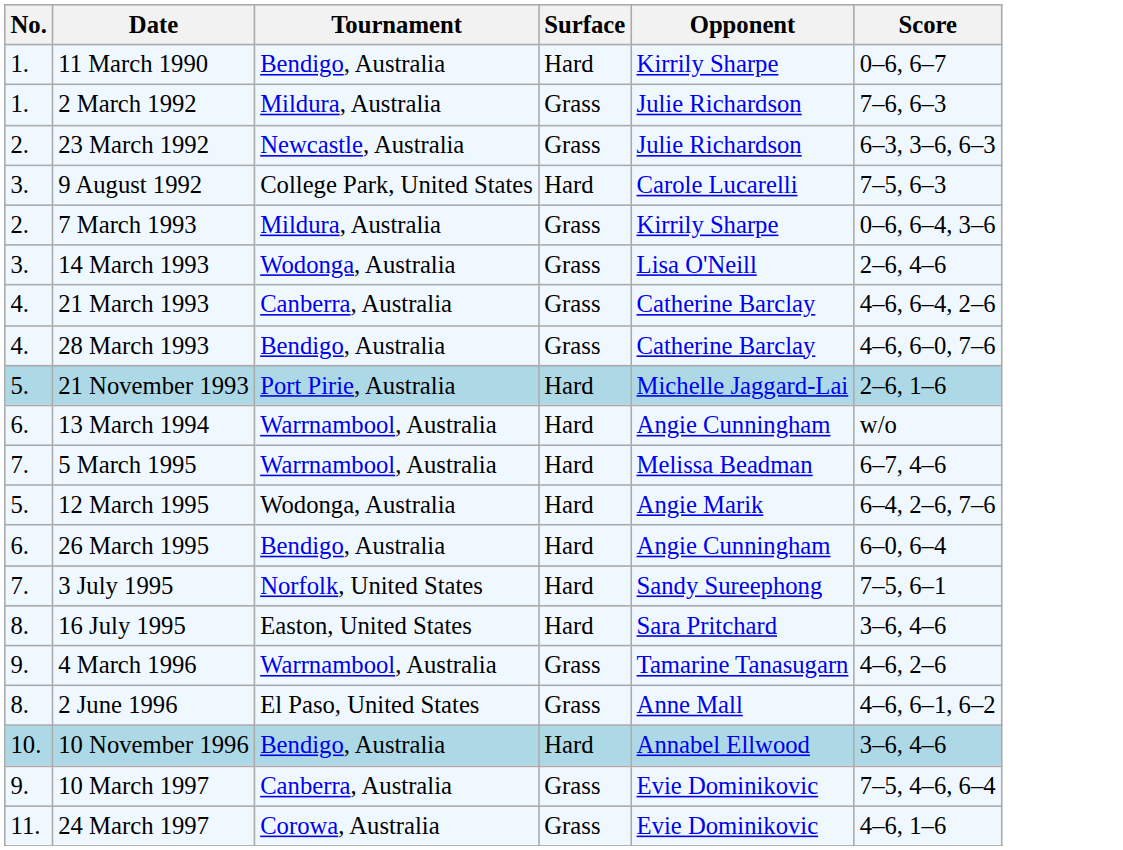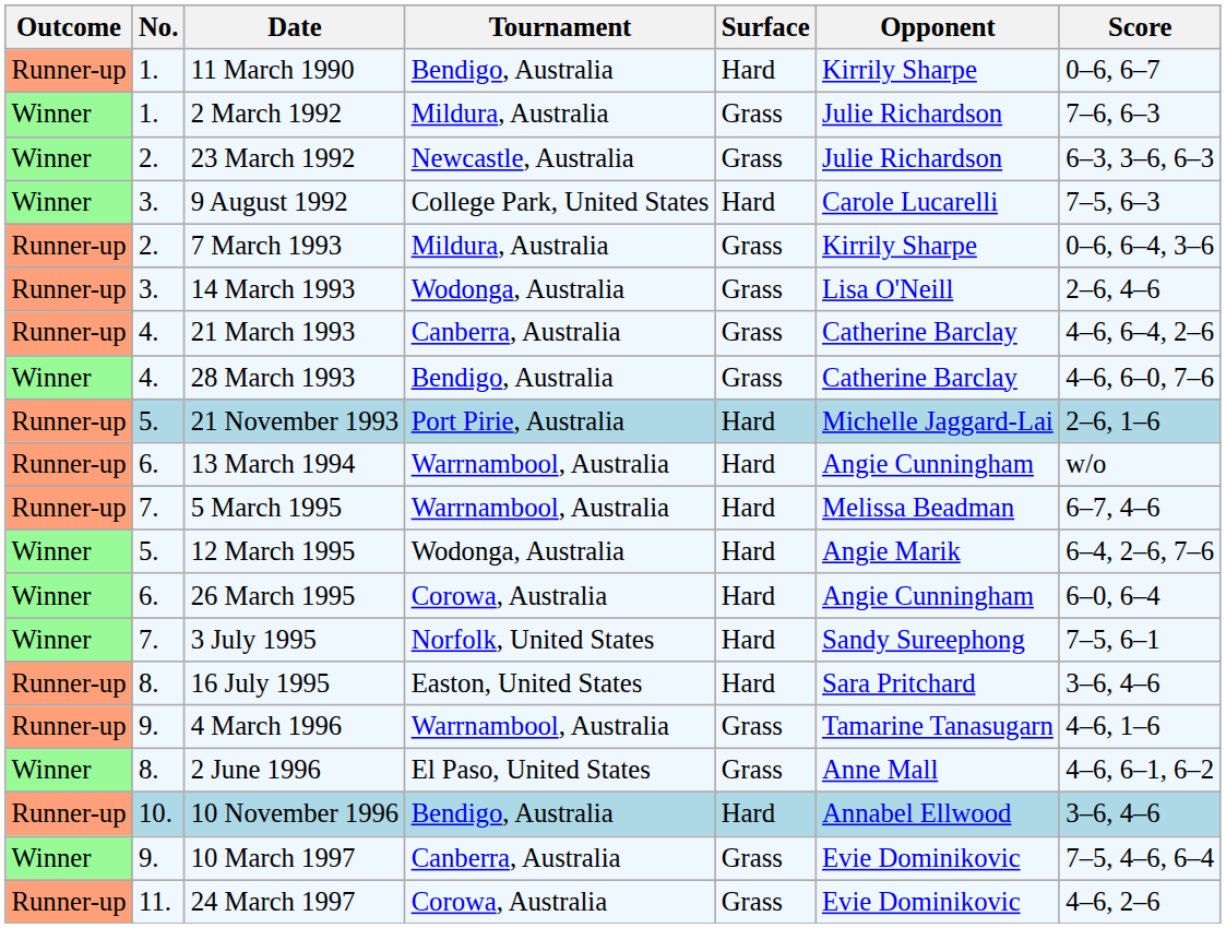 <table class="sortable wikitable" style="font-size:97%;">
 <tr>
+<th>Outcome</th>
 <th>No.</th>
 <th>Date</th>
 <th>Tournament</th>
 <th>Surface</th>
 <th>Opponent</th>
 <th>Score</th>
 </tr>
 <tr bgcolor="#f0f8ff">
+<td style="background:#ffa07a;">Runner-up</td>
 <td>1.</td>
 <td>11 March 1990</td>
 <td><a href='#'>Bendigo</a>, Australia</td>
 <td>Hard</td>
 <td> <a href='#'>Kirrily Sharpe</a></td>
 <td>0–6, 6–7</td>
 </tr>
 <tr bgcolor="#f0f8ff">
+<td bgcolor="98FB98">Winner</td>
 <td>1.</td>
 <td>2 March 1992</td>
 <td><a href='#'>Mildura</a>, Australia</td>
 <td>Grass</td>
 <td> <a href='#'>Julie Richardson</a></td>
 <td>7–6, 6–3</td>
 </tr>
 <tr bgcolor="#f0f8ff">
+<td bgcolor="98FB98">Winner</td>
 <td>2.</td>
 <td>23 March 1992</td>
 <td><a href='#'>Newcastle</a>, Australia</td>
 <td>Grass</td>
 <td> <a href='#'>Julie Richardson</a></td>
 <td>6–3, 3–6, 6–3</td>
 </tr>
 <tr bgcolor="#f0f8ff">
+<td bgcolor="98FB98">Winner</td>
 <td>3.</td>
 <td>9 August 1992</td>
 <td>College Park, United States</td>
 <td>Hard</td>
 <td> <a href='#'>Carole Lucarelli</a></td>
 <td>7–5, 6–3</td>
 </tr>
 <tr bgcolor="#f0f8ff">
+<td style="background:#ffa07a;">Runner-up</td>
 <td>2.</td>
 <td>7 March 1993</td>
 <td><a href='#'>Mildura</a>, Australia</td>
 <td>Grass</td>
 <td> <a href='#'>Kirrily Sharpe</a></td>
 <td>0–6, 6–4, 3–6</td>
 </tr>
 <tr bgcolor=f0f8ff>
+<td style="background:#ffa07a;">Runner-up</td>
 <td>3.</td>
 <td>14 March 1993</td>
 <td><a href='#'>Wodonga</a>, Australia</td>
 <td>Grass</td>
 <td> <a href='#'>Lisa O'Neill</a></td>
 <td>2–6, 4–6</td>
 </tr>
 <tr bgcolor="#f0f8ff">
+<td style="background:#ffa07a;">Runner-up</td>
 <td>4.</td>
 <td>21 March 1993</td>
 <td><a href='#'>Canberra</a>, Australia</td>
 <td>Grass</td>
 <td> <a href='#'>Catherine Barclay</a></td>
 <td>4–6, 6–4, 2–6</td>
 </tr>
 <tr bgcolor="#f0f8ff">
+<td bgcolor="98FB98">Winner</td>
 <td>4.</td>
 <td>28 March 1993</td>
 <td><a href='#'>Bendigo</a>, Australia</td>
 <td>Grass</td>
 <td> <a href='#'>Catherine Barclay</a></td>
 <td>4–6, 6–0, 7–6</td>
 </tr>
 <tr bgcolor=lightblue>
+<td style="background:#ffa07a;">Runner-up</td>
 <td>5.</td>
 <td>21 November 1993</td>
 <td><a href='#'>Port Pirie</a>, Australia</td>
 <td>Hard</td>
 <td> <a href='#'>Michelle Jaggard-Lai</a></td>
 <td>2–6, 1–6</td>
 </tr>
 <tr style="background:#f0f8ff;">
+<td style="background:#ffa07a;">Runner-up</td>
 <td>6.</td>
 <td>13 March 1994</td>
 <td><a href='#'>Warrnambool</a>, Australia</td>
 <td>Hard</td>
 <td> <a href='#'>Angie Cunningham</a></td>
 <td>w/o</td>
 </tr>
 <tr style="background:#f0f8ff;">
+<td style="background:#ffa07a;">Runner-up</td>
 <td>7.</td>
 <td>5 March 1995</td>
 <td><a href='#'>Warrnambool</a>, Australia</td>
 <td>Hard</td>
 <td> <a href='#'>Melissa Beadman</a></td>
 <td>6–7, 4–6</td>
 </tr>
 <tr bgcolor="#f0f8ff">
+<td bgcolor="98FB98">Winner</td>
 <td>5.</td>
 <td>12 March 1995</td>
 <td>Wodonga, Australia</td>
 <td>Hard</td>
 <td> <a href='#'>Angie Marik</a></td>
 <td>6–4, 2–6, 7–6</td>
 </tr>
 <tr style="background:#f0f8ff;">
+<td bgcolor="98FB98">Winner</td>
 <td>6.</td>
 <td>26 March 1995</td>
-<td><a href='#'>Bendigo</a>, Australia</td>
+<td><a href='#'>Corowa</a>, Australia</td>
 <td>Hard</td>
 <td> <a href='#'>Angie Cunningham</a></td>
 <td>6–0, 6–4</td>
 </tr>
 <tr bgcolor="#f0f8ff">
+<td bgcolor="98FB98">Winner</td>
 <td>7.</td>
 <td>3 July 1995</td>
 <td><a href='#'>Norfolk</a>, United States</td>
 <td>Hard</td>
 <td> <a href='#'>Sandy Sureephong</a></td>
 <td>7–5, 6–1</td>
 </tr>
 <tr style="background:#f0f8ff;">
+<td style="background:#ffa07a;">Runner-up</td>
 <td>8.</td>
 <td>16 July 1995</td>
 <td>Easton, United States</td>
 <td>Hard</td>
 <td> <a href='#'>Sara Pritchard</a></td>
 <td>3–6, 4–6</td>
 </tr>
 <tr style="background:#f0f8ff;">
+<td style="background:#ffa07a;">Runner-up</td>
 <td>9.</td>
 <td>4 March 1996</td>
 <td><a href='#'>Warrnambool</a>, Australia</td>
 <td>Grass</td>
 <td> <a href='#'>Tamarine Tanasugarn</a></td>
-<td>4–6, 2–6</td>
+<td>4–6, 1–6</td>
 </tr>
 <tr style="background:#f0f8ff;">
+<td bgcolor="98FB98">Winner</td>
 <td>8.</td>
 <td>2 June 1996</td>
 <td>El Paso, United States</td>
 <td>Grass</td>
 <td> <a href='#'>Anne Mall</a></td>
 <td>4–6, 6–1, 6–2</td>
 </tr>
 <tr bgcolor="lightblue">
+<td style="background:#ffa07a;">Runner-up</td>
 <td>10.</td>
 <td>10 November 1996</td>
 <td><a href='#'>Bendigo</a>, Australia</td>
 <td>Hard</td>
 <td> <a href='#'>Annabel Ellwood</a></td>
 <td>3–6, 4–6</td>
 </tr>
 <tr style="background:#f0f8ff;">
+<td bgcolor="98FB98">Winner</td>
 <td>9.</td>
 <td>10 March 1997</td>
 <td><a href='#'>Canberra</a>, Australia</td>
 <td>Grass</td>
 <td> <a href='#'>Evie Dominikovic</a></td>
 <td>7–5, 4–6, 6–4</td>
 </tr>
 <tr style="background:#f0f8ff;">
+<td style="background:#ffa07a;">Runner-up</td>
 <td>11.</td>
 <td>24 March 1997</td>
 <td><a href='#'>Corowa</a>, Australia</td>
 <td>Grass</td>
 <td> <a href='#'>Evie Dominikovic</a></td>
-<td>4–6, 1–6</td>
+<td>4–6, 2–6</td>
 </tr>
 </table>
